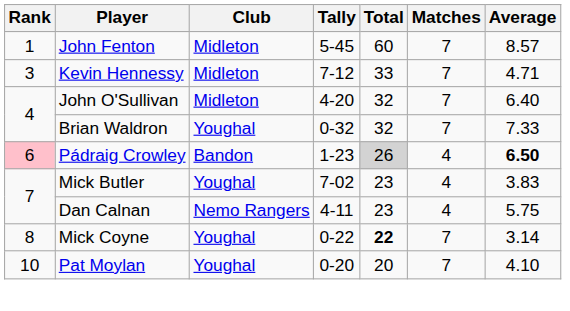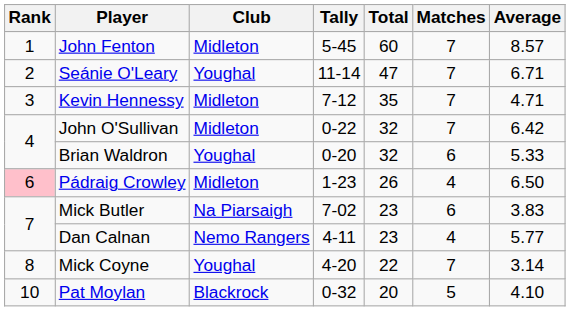 <table class="wikitable">
 <tr>
 <th>Rank</th>
 <th>Player</th>
 <th>Club</th>
 <th>Tally</th>
 <th>Total</th>
 <th>Matches</th>
 <th>Average</th>
 </tr>
 <tr>
 <td rowspan=1 align=center>1</td>
 <td><a href='#'>John Fenton</a></td>
 <td><a href='#'>Midleton</a></td>
 <td align=center>5-45</td>
 <td align=center>60</td>
 <td align=center>7</td>
 <td align=center>8.57</td>
 </tr>
 <tr>
+<td rowspan=1 align=center>2</td>
+<td><a href='#'>Seánie O'Leary</a></td>
+<td><a href='#'>Youghal</a></td>
+<td align=center>11-14</td>
+<td align=center>47</td>
+<td align=center>7</td>
+<td align=center>6.71</td>
+</tr>
+<tr>
 <td rowspan=1 align=center>3</td>
 <td><a href='#'>Kevin Hennessy</a></td>
 <td><a href='#'>Midleton</a></td>
 <td align=center>7-12</td>
-<td align=center>33</td>
+<td align=center>35</td>
 <td align=center>7</td>
 <td align=center>4.71</td>
 </tr>
 <tr>
 <td rowspan=2 align=center>4</td>
 <td>John O'Sullivan</td>
 <td><a href='#'>Midleton</a></td>
-<td align=center>4-20</td>
+<td align=center>0-22</td>
 <td align=center>32</td>
 <td align=center>7</td>
-<td align=center>6.40</td>
+<td align=center>6.42</td>
 </tr>
 <tr>
 <td>Brian Waldron</td>
 <td><a href='#'>Youghal</a></td>
-<td align=center>0-32</td>
+<td align=center>0-20</td>
 <td align=center>32</td>
-<td align=center>7</td>
-<td align=center>7.33</td>
+<td align=center>6</td>
+<td align=center>5.33</td>
 </tr>
 <tr>
 <td rowspan=1 align=center style="background: pink;">6</td>
 <td><a href='#'>Pádraig Crowley</a></td>
-<td><a href='#'>Bandon</a></td>
+<td><a href='#'>Midleton</a></td>
 <td align=center>1-23</td>
-<td align=center style="background: lightgrey;">26</td>
+<td align=center>26</td>
 <td align=center>4</td>
-<td align=center><strong>6.50</strong></td>
+<td align=center>6.50</td>
 </tr>
 <tr>
 <td rowspan=2 align=center>7</td>
 <td>Mick Butler</td>
-<td><a href='#'>Youghal</a></td>
+<td><a href='#'>Na Piarsaigh</a></td>
 <td align=center>7-02</td>
 <td align=center>23</td>
-<td align=center>4</td>
+<td align=center>6</td>
 <td align=center>3.83</td>
 </tr>
 <tr>
 <td>Dan Calnan</td>
 <td><a href='#'>Nemo Rangers</a></td>
 <td align=center>4-11</td>
 <td align=center>23</td>
 <td align=center>4</td>
-<td align=center>5.75</td>
+<td align=center>5.77</td>
 </tr>
 <tr>
 <td rowspan=1 align=center>8</td>
 <td>Mick Coyne</td>
 <td><a href='#'>Youghal</a></td>
-<td align=center>0-22</td>
-<td align=center><strong>22</strong></td>
+<td align=center>4-20</td>
+<td align=center>22</td>
 <td align=center>7</td>
 <td align=center>3.14</td>
 </tr>
 <tr>
 <td rowspan=1 align=center>10</td>
 <td><a href='#'>Pat Moylan</a></td>
-<td><a href='#'>Youghal</a></td>
-<td align=center>0-20</td>
+<td><a href='#'>Blackrock</a></td>
+<td align=center>0-32</td>
 <td align=center>20</td>
-<td align=center>7</td>
+<td align=center>5</td>
 <td align=center>4.10</td>
 </tr>
 </table>
